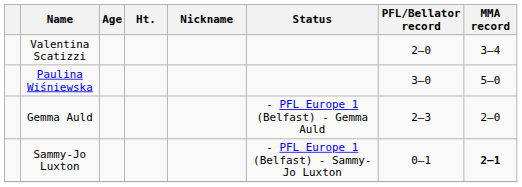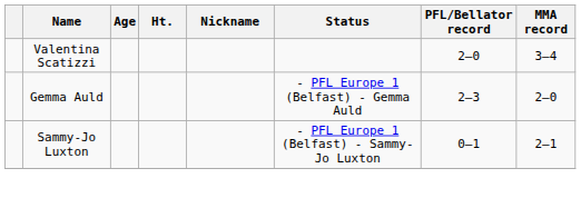 <table class="wikitable sortable" style="text-align:center;">
 <tr>
 <th width=3%></th>
 <th width=15%>Name</th>
 <th width=3%>Age</th>
 <th width=8%>Ht.</th>
 <th width="15%">Nickname</th>
 <th width=25%>Status</th>
 <th width="10%">PFL/Bellator record</th>
 <th width=10%>MMA record</th>
 </tr>
 <tr>
 <td></td>
 <td>Valentina Scatizzi</td>
 <td></td>
 <td></td>
 <td></td>
 <td></td>
 <td>2–0</td>
 <td>3–4</td>
 </tr>
 <tr>
 <td></td>
-<td><a href='#'>Paulina Wiśniewska</a></td>
-<td></td>
-<td></td>
-<td></td>
-<td></td>
-<td>3–0</td>
-<td>5–0</td>
-</tr>
-<tr>
-<td></td>
 <td>Gemma Auld</td>
 <td></td>
 <td></td>
 <td></td>
 <td> - <a href='#'>PFL Europe 1</a> (Belfast) - Gemma Auld</td>
 <td>2–3</td>
 <td>2–0</td>
 </tr>
 <tr>
 <td></td>
 <td>Sammy-Jo Luxton</td>
 <td></td>
 <td></td>
 <td></td>
 <td> - <a href='#'>PFL Europe 1</a> (Belfast) - Sammy-Jo Luxton</td>
 <td>0–1</td>
-<td><strong>2–1</strong></td>
+<td>2–1</td>
 </tr>
 <tr>
 </tr>
 </table>
